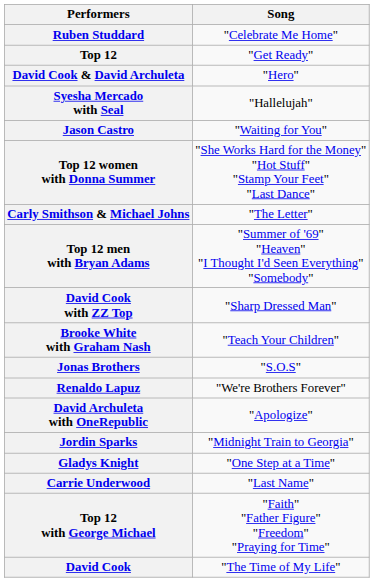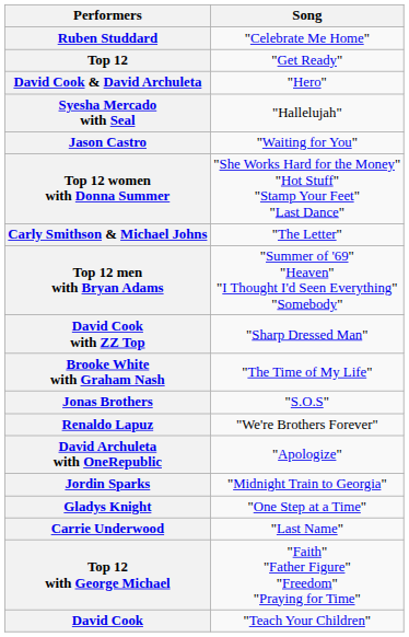 <table class="wikitable unsortable" style="text-align:center;">
 <tr>
 <th scope="col">Performers</th>
 <th scope="col">Song</th>
 </tr>
 <tr>
 <th scope="row"><a href='#'>Ruben Studdard</a></th>
 <td>"<a href='#'>Celebrate Me Home</a>"</td>
 </tr>
 <tr>
 <th scope="row">Top 12</th>
 <td>"<a href='#'>Get Ready</a>"</td>
 </tr>
 <tr>
 <th scope="row"><a href='#'>David Cook</a> & <a href='#'>David Archuleta</a></th>
 <td>"<a href='#'>Hero</a>"</td>
 </tr>
 <tr>
 <th scope="row"><a href='#'>Syesha Mercado</a><br>with <a href='#'>Seal</a></th>
 <td>"Hallelujah"</td>
 </tr>
 <tr>
 <th scope="row"><a href='#'>Jason Castro</a></th>
 <td>"<a href='#'>Waiting for You</a>"</td>
 </tr>
 <tr>
 <th scope="row">Top 12 women<br>with <a href='#'>Donna Summer</a></th>
 <td>"<a href='#'>She Works Hard for the Money</a>"<br>"<a href='#'>Hot Stuff</a>"<br>"<a href='#'>Stamp Your Feet</a>"<br>"<a href='#'>Last Dance</a>"</td>
 </tr>
 <tr>
 <th scope="row"><a href='#'>Carly Smithson</a> & <a href='#'>Michael Johns</a></th>
 <td>"<a href='#'>The Letter</a>"</td>
 </tr>
 <tr>
 <th scope="row">Top 12 men<br>with <a href='#'>Bryan Adams</a></th>
 <td>"<a href='#'>Summer of '69</a>"<br>"<a href='#'>Heaven</a>"<br>"<a href='#'>I Thought I'd Seen Everything</a>"<br>"<a href='#'>Somebody</a>"</td>
 </tr>
 <tr>
 <th scope="row"><a href='#'>David Cook</a><br>with <a href='#'>ZZ Top</a></th>
 <td>"<a href='#'>Sharp Dressed Man</a>"</td>
 </tr>
 <tr>
 <th scope="row"><a href='#'>Brooke White</a><br>with <a href='#'>Graham Nash</a></th>
-<td>"<a href='#'>Teach Your Children</a>"</td>
+<td>"<a href='#'>The Time of My Life</a>"</td>
 </tr>
 <tr>
 <th scope="row"><a href='#'>Jonas Brothers</a></th>
 <td>"<a href='#'>S.O.S</a>"</td>
 </tr>
 <tr>
 <th scope="row"><a href='#'>Renaldo Lapuz</a></th>
 <td>"We're Brothers Forever"</td>
 </tr>
 <tr>
 <th scope="row"><a href='#'>David Archuleta</a><br>with <a href='#'>OneRepublic</a></th>
 <td>"<a href='#'>Apologize</a>"</td>
 </tr>
 <tr>
 <th scope="row"><a href='#'>Jordin Sparks</a></th>
 <td>"<a href='#'>Midnight Train to Georgia</a>"</td>
 </tr>
 <tr>
 <th scope="row"><a href='#'>Gladys Knight</a></th>
 <td>"<a href='#'>One Step at a Time</a>"</td>
 </tr>
 <tr>
 <th scope="row"><a href='#'>Carrie Underwood</a></th>
 <td>"<a href='#'>Last Name</a>"</td>
 </tr>
 <tr>
 <th scope="row">Top 12<br>with <a href='#'>George Michael</a></th>
 <td>"<a href='#'>Faith</a>"<br>"<a href='#'>Father Figure</a>"<br>"<a href='#'>Freedom</a>"<br>"<a href='#'>Praying for Time</a>"</td>
 </tr>
 <tr>
 <th scope="row"><a href='#'>David Cook</a></th>
-<td>"<a href='#'>The Time of My Life</a>"</td>
+<td>"<a href='#'>Teach Your Children</a>"</td>
 </tr>
 </table>
